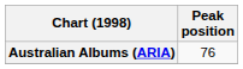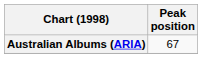 <table class="wikitable sortable plainrowheaders" style="text-align:center">
 <tr>
 <th scope="col">Chart (1998)</th>
 <th scope="col">Peak<br>position</th>
 </tr>
 <tr>
 <th scope="row">Australian Albums (<a href='#'>ARIA</a>)</th>
-<td>76</td>
+<td>67</td>
 </tr>
 <tr>
 </tr>
 <tr>
 </tr>
 <tr>
 </tr>
 <tr>
 </tr>
 <tr>
 </tr>
 <tr>
 </tr>
 <tr>
 </tr>
 <tr>
 </tr>
 <tr>
 </tr>
 </table>
